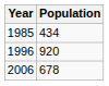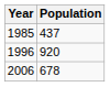 <table class="wikitable">
 <tr>
 <th>Year</th>
 <th>Population</th>
 </tr>
 <tr>
 <td>1985</td>
-<td>434</td>
+<td>437</td>
 </tr>
 <tr>
 <td>1996</td>
 <td>920</td>
 </tr>
 <tr>
 <td>2006</td>
 <td>678</td>
 </tr>
 </table>
